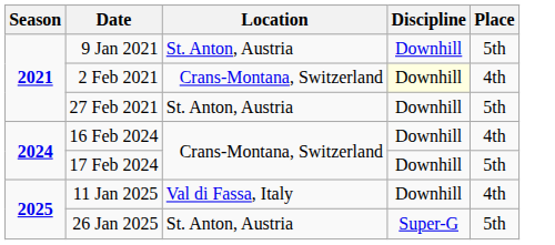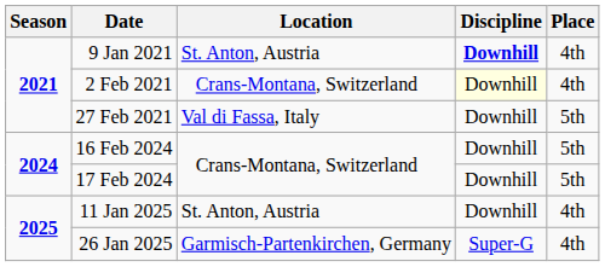 <table class="wikitable" style="text-align:center; font-size:95%;">
 <tr>
 <th>Season</th>
 <th>Date</th>
 <th>Location</th>
 <th>Discipline</th>
 <th>Place</th>
 </tr>
 <tr>
 <td rowspan=3><strong><a href='#'>2021</a></strong></td>
 <td align=right>9 Jan 2021</td>
 <td align=left> <a href='#'>St. Anton</a>, Austria</td>
-<td><a href='#'>Downhill</a></td>
-<td>5th</td>
+<td><strong><a href='#'>Downhill</a></strong></td>
+<td>4th</td>
 </tr>
 <tr>
 <td align=right>2 Feb 2021</td>
 <td align=left>   <a href='#'>Crans-Montana</a>, Switzerland</td>
 <td style="background: lightyellow;">Downhill</td>
 <td>4th</td>
 </tr>
 <tr>
 <td align=right>27 Feb 2021</td>
-<td align=left> St. Anton, Austria</td>
+<td align=left> <a href='#'>Val di Fassa</a>, Italy</td>
 <td>Downhill</td>
 <td>5th</td>
 </tr>
 <tr>
 <td rowspan=2><strong><a href='#'>2024</a></strong></td>
 <td align=right>16 Feb 2024</td>
 <td align=left rowspan=2>   Crans-Montana, Switzerland</td>
 <td>Downhill</td>
-<td>4th</td>
+<td>5th</td>
 </tr>
 <tr>
 <td align=right>17 Feb 2024</td>
 <td>Downhill</td>
 <td>5th</td>
 </tr>
 <tr>
 <td rowspan=2><strong><a href='#'>2025</a></strong></td>
 <td align=right>11 Jan 2025</td>
-<td align=left> <a href='#'>Val di Fassa</a>, Italy</td>
+<td align=left> St. Anton, Austria</td>
 <td>Downhill</td>
 <td>4th</td>
 </tr>
 <tr>
 <td align=right>26 Jan 2025</td>
-<td align=left> St. Anton, Austria</td>
+<td align=left> <a href='#'>Garmisch-Partenkirchen</a>, Germany</td>
 <td><a href='#'>Super-G</a></td>
-<td>5th</td>
+<td>4th</td>
 </tr>
 </table>
